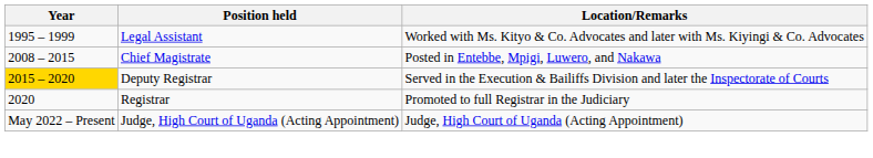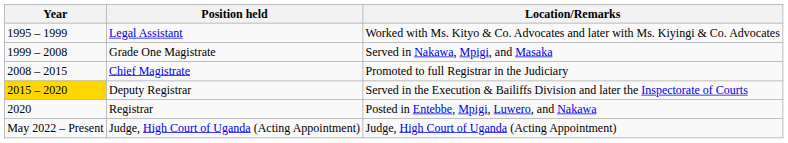 <table class="wikitable">
 <tr>
 <th>Year</th>
 <th>Position held</th>
 <th>Location/Remarks</th>
 </tr>
 <tr>
 <td>1995 – 1999</td>
 <td><a href='#'>Legal Assistant</a></td>
 <td>Worked with Ms. Kityo & Co. Advocates and later with Ms. Kiyingi & Co. Advocates</td>
 </tr>
 <tr>
+<td>1999 – 2008</td>
+<td>Grade One Magistrate</td>
+<td>Served in <a href='#'>Nakawa</a>, <a href='#'>Mpigi</a>, and <a href='#'>Masaka</a></td>
+</tr>
+<tr>
 <td>2008 – 2015</td>
 <td><a href='#'>Chief Magistrate</a></td>
-<td>Posted in <a href='#'>Entebbe</a>, <a href='#'>Mpigi</a>, <a href='#'>Luwero</a>, and <a href='#'>Nakawa</a></td>
+<td>Promoted to full Registrar in the Judiciary</td>
 </tr>
 <tr>
 <td style="background: gold;">2015 – 2020</td>
 <td>Deputy Registrar</td>
 <td>Served in the Execution & Bailiffs Division and later the <a href='#'>Inspectorate of Courts</a></td>
 </tr>
 <tr>
 <td>2020</td>
 <td>Registrar</td>
-<td>Promoted to full Registrar in the Judiciary</td>
+<td>Posted in <a href='#'>Entebbe</a>, <a href='#'>Mpigi</a>, <a href='#'>Luwero</a>, and <a href='#'>Nakawa</a></td>
 </tr>
 <tr>
 <td>May 2022 – Present</td>
 <td>Judge, <a href='#'>High Court of Uganda</a> (Acting Appointment)</td>
 <td>Judge, <a href='#'>High Court of Uganda</a> (Acting Appointment)</td>
 </tr>
 </table>
